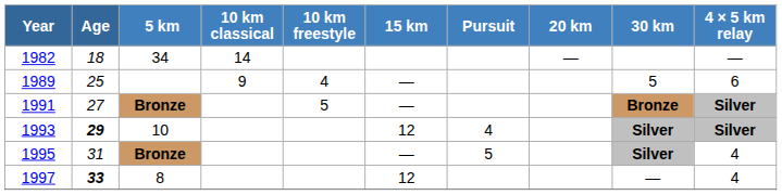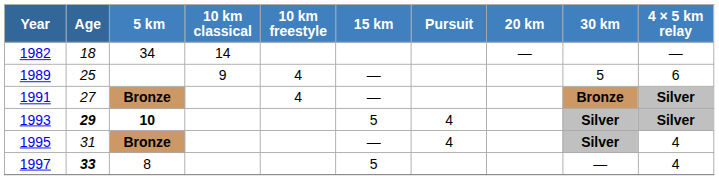 <table class="wikitable" style="font-size:95%; text-align:center; border:grey solid 1px; border-collapse:collapse; background:#ffffff;">
 <tr>
 <th style="background-color:#369; color:white; width:60px;"> Year </th>
 <th style="background-color:#369; color:white; width:40px;"> Age </th>
 <th style="background-color:#4180be; color:white; width:75px;"> 5 km</th>
 <th style="background-color:#4180be; color:white; width:75px;"> 10 km <br> classical </th>
 <th style="background-color:#4180be; color:white; width:75px;"> 10 km <br> freestyle </th>
 <th style="background-color:#4180be; color:white; width:75px;"> 15 km </th>
 <th style="background-color:#4180be; color:white; width:75px;"> Pursuit </th>
 <th style="background-color:#4180be; color:white; width:75px;"> 20 km </th>
 <th style="background-color:#4180be; color:white; width:75px;"> 30 km </th>
 <th style="background-color:#4180be; color:white; width:75px;"> 4 × 5 km <br> relay </th>
 </tr>
 <tr>
 <td><a href='#'>1982</a></td>
 <td><em>18</em></td>
 <td>34</td>
 <td>14</td>
 <td></td>
 <td></td>
 <td></td>
 <td>—</td>
 <td></td>
 <td>—</td>
 </tr>
 <tr>
 <td><a href='#'>1989</a></td>
 <td><em>25</em></td>
 <td></td>
 <td>9</td>
 <td>4</td>
 <td>—</td>
 <td></td>
 <td></td>
 <td>5</td>
 <td>6</td>
 </tr>
 <tr>
 <td><a href='#'>1991</a></td>
 <td><em>27</em></td>
 <td bgcolor="cc9966"><strong>Bronze</strong></td>
 <td></td>
-<td>5</td>
+<td>4</td>
 <td>—</td>
 <td></td>
 <td></td>
 <td bgcolor="cc9966"><strong>Bronze</strong></td>
 <td style="background:silver;"><strong>Silver</strong></td>
 </tr>
 <tr>
 <td><a href='#'>1993</a></td>
 <td><strong><em>29</em></strong></td>
-<td>10</td>
+<td><strong>10</strong></td>
 <td></td>
 <td></td>
-<td>12</td>
+<td>5</td>
 <td>4</td>
 <td></td>
 <td style="background:silver;"><strong>Silver</strong></td>
 <td style="background:silver;"><strong>Silver</strong></td>
 </tr>
 <tr>
 <td><a href='#'>1995</a></td>
 <td><em>31</em></td>
 <td bgcolor="cc9966"><strong>Bronze</strong></td>
 <td></td>
 <td></td>
 <td>—</td>
-<td>5</td>
+<td>4</td>
 <td></td>
 <td style="background:silver;"><strong>Silver</strong></td>
 <td>4</td>
 </tr>
 <tr>
 <td><a href='#'>1997</a></td>
 <td><strong><em>33</em></strong></td>
 <td>8</td>
 <td></td>
 <td></td>
-<td>12</td>
+<td>5</td>
 <td></td>
 <td></td>
 <td>—</td>
 <td>4</td>
 </tr>
 <tr>
 </tr>
 </table>
